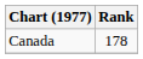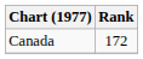 <table class="wikitable">
 <tr>
 <th>Chart (1977)</th>
 <th style="text-align:center;">Rank</th>
 </tr>
 <tr>
 <td>Canada</td>
-<td style="text-align:center;">178</td>
+<td style="text-align:center;">172</td>
 </tr>
 <tr>
 </tr>
 </table>
